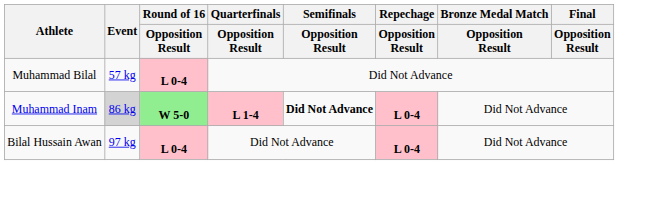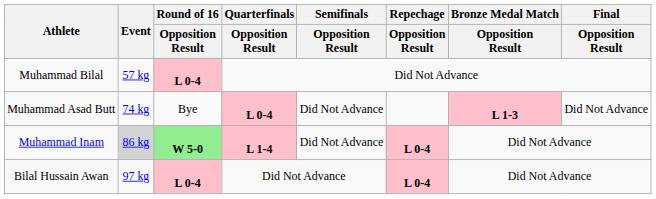 <table class="wikitable" border="1" style="font-size:90%">
 <tr>
 <th rowspan=2>Athlete</th>
 <th rowspan=2>Event</th>
 <th>Round of 16</th>
 <th>Quarterfinals</th>
 <th>Semifinals</th>
 <th>Repechage</th>
 <th>Bronze Medal Match</th>
 <th>Final</th>
 </tr>
 <tr>
 <th>Opposition<br>Result</th>
 <th>Opposition<br>Result</th>
 <th>Opposition<br>Result</th>
 <th>Opposition<br>Result</th>
 <th>Opposition<br>Result</th>
 <th>Opposition<br>Result</th>
 </tr>
 <tr align=center>
 <td>Muhammad Bilal</td>
 <td><a href='#'>57 kg</a></td>
 <td style="text-align:center; background:pink;"><br><strong>L 0-4</strong></td>
 <td colspan=5>Did Not Advance</td>
 </tr>
 <tr align=center>
+<td>Muhammad Asad Butt</td>
+<td><a href='#'>74 kg</a></td>
+<td>Bye</td>
+<td style="text-align:center; background:pink;"><br><strong>L 0-4</strong></td>
+<td>Did Not Advance</td>
+<td></td>
+<td style="text-align:center; background:pink;"><br><strong>L 1-3</strong></td>
+<td>Did Not Advance</td>
+</tr>
+<tr align=center>
 <td><a href='#'>Muhammad Inam</a></td>
 <td style="background: lightgrey;"><a href='#'>86 kg</a></td>
 <td style="text-align:center; background:lightgreen;"><br><strong>W 5-0</strong></td>
 <td style="text-align:center; background:pink;"><br><strong>L 1-4</strong></td>
-<td><strong>Did Not Advance</strong></td>
+<td>Did Not Advance</td>
 <td style="text-align:center; background:pink;"><br><strong>L 0-4</strong></td>
 <td colspan=2>Did Not Advance</td>
 </tr>
 <tr align=center>
 <td>Bilal Hussain Awan</td>
 <td><a href='#'>97 kg</a></td>
 <td style="text-align:center; background:pink;"><br><strong>L 0-4</strong></td>
 <td colspan=2>Did Not Advance</td>
 <td style="text-align:center; background:pink;"><br><strong>L 0-4</strong></td>
 <td colspan=2>Did Not Advance</td>
 </tr>
 </table>
